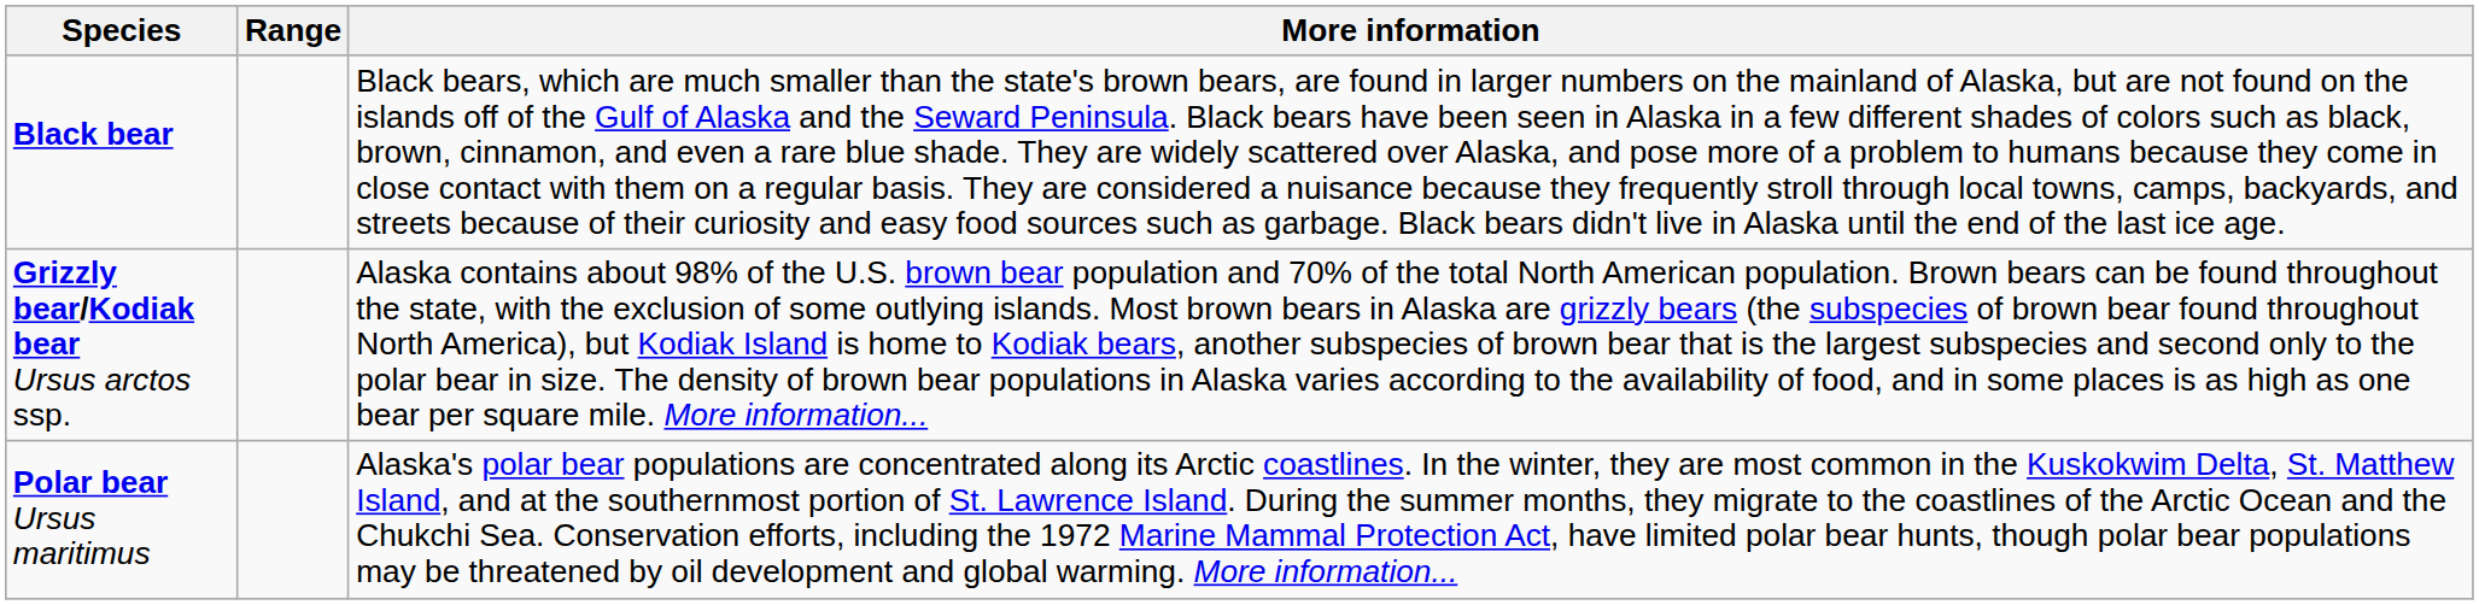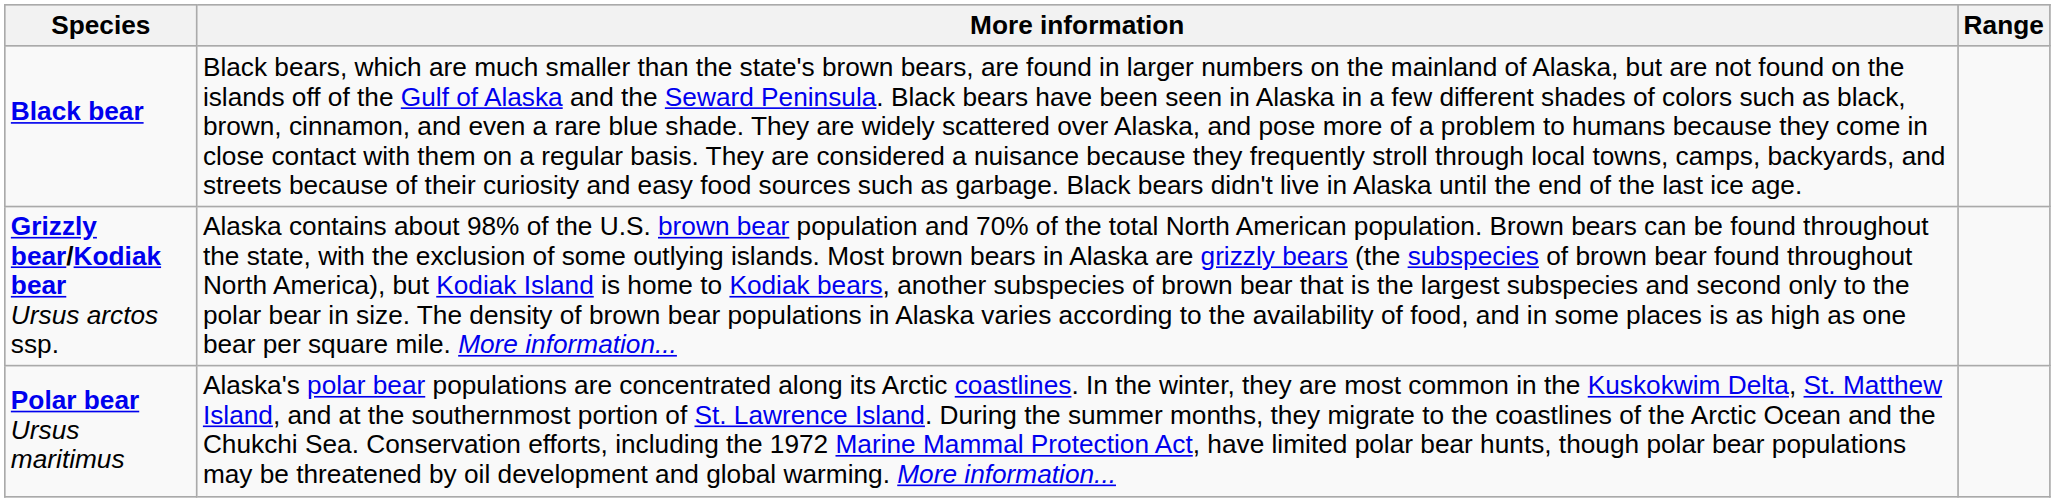 <table class="wikitable">
 <tr>
 <th>Species</th>
+<th>More information</th>
 <th>Range</th>
-<th>More information</th>
 </tr>
 <tr>
 <td><strong><a href='#'>Black bear</a></strong><br><br></td>
+<td>Black bears, which are much smaller than the state's brown bears, are found in larger numbers on the mainland of Alaska, but are not found on the islands off of the <a href='#'>Gulf of Alaska</a> and the <a href='#'>Seward Peninsula</a>. Black bears have been seen in Alaska in a few different shades of colors such as black, brown, cinnamon, and even a rare blue shade. They are widely scattered over Alaska, and pose more of a problem to humans because they come in close contact with them on a regular basis. They are considered a nuisance because they frequently stroll through local towns, camps, backyards, and streets because of their curiosity and easy food sources such as garbage. Black bears didn't live in Alaska until the end of the last ice age.</td>
 <td></td>
-<td>Black bears, which are much smaller than the state's brown bears, are found in larger numbers on the mainland of Alaska, but are not found on the islands off of the <a href='#'>Gulf of Alaska</a> and the <a href='#'>Seward Peninsula</a>. Black bears have been seen in Alaska in a few different shades of colors such as black, brown, cinnamon, and even a rare blue shade. They are widely scattered over Alaska, and pose more of a problem to humans because they come in close contact with them on a regular basis. They are considered a nuisance because they frequently stroll through local towns, camps, backyards, and streets because of their curiosity and easy food sources such as garbage. Black bears didn't live in Alaska until the end of the last ice age.</td>
 </tr>
 <tr>
 <td><strong><a href='#'>Grizzly bear</a>/<a href='#'>Kodiak bear</a></strong><br><em>Ursus arctos</em> ssp.<br></td>
+<td>Alaska contains about 98% of the U.S. <a href='#'>brown bear</a> population and 70% of the total North American population. Brown bears can be found throughout the state, with the exclusion of some outlying islands. Most brown bears in Alaska are <a href='#'>grizzly bears</a> (the <a href='#'>subspecies</a> of brown bear found throughout North America), but <a href='#'>Kodiak Island</a> is home to <a href='#'>Kodiak bears</a>, another subspecies of brown bear that is the largest subspecies and second only to the polar bear in size. The density of brown bear populations in Alaska varies according to the availability of food, and in some places is as high as one bear per square mile.  <em><a href='#'>More information...</a></em></td>
 <td></td>
-<td>Alaska contains about 98% of the U.S. <a href='#'>brown bear</a> population and 70% of the total North American population. Brown bears can be found throughout the state, with the exclusion of some outlying islands. Most brown bears in Alaska are <a href='#'>grizzly bears</a> (the <a href='#'>subspecies</a> of brown bear found throughout North America), but <a href='#'>Kodiak Island</a> is home to <a href='#'>Kodiak bears</a>, another subspecies of brown bear that is the largest subspecies and second only to the polar bear in size. The density of brown bear populations in Alaska varies according to the availability of food, and in some places is as high as one bear per square mile.  <em><a href='#'>More information...</a></em></td>
 </tr>
 <tr>
 <td><strong><a href='#'>Polar bear</a></strong><br><em>Ursus maritimus</em><br> </td>
+<td>Alaska's <a href='#'>polar bear</a> populations are concentrated along its Arctic <a href='#'>coastlines</a>. In the winter, they are most common in the <a href='#'>Kuskokwim Delta</a>, <a href='#'>St. Matthew Island</a>, and at the southernmost portion of <a href='#'>St. Lawrence Island</a>. During the summer months, they migrate to the coastlines of the Arctic Ocean and the Chukchi Sea. Conservation efforts, including the 1972 <a href='#'>Marine Mammal Protection Act</a>, have limited polar bear hunts, though polar bear populations may be threatened by oil development and global warming. <em><a href='#'>More information...</a></em></td>
 <td></td>
-<td>Alaska's <a href='#'>polar bear</a> populations are concentrated along its Arctic <a href='#'>coastlines</a>. In the winter, they are most common in the <a href='#'>Kuskokwim Delta</a>, <a href='#'>St. Matthew Island</a>, and at the southernmost portion of <a href='#'>St. Lawrence Island</a>. During the summer months, they migrate to the coastlines of the Arctic Ocean and the Chukchi Sea. Conservation efforts, including the 1972 <a href='#'>Marine Mammal Protection Act</a>, have limited polar bear hunts, though polar bear populations may be threatened by oil development and global warming. <em><a href='#'>More information...</a></em></td>
 </tr>
 </table>
